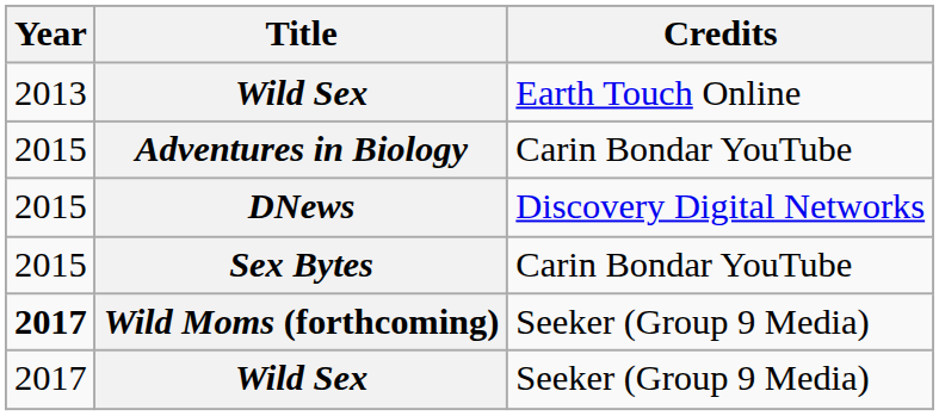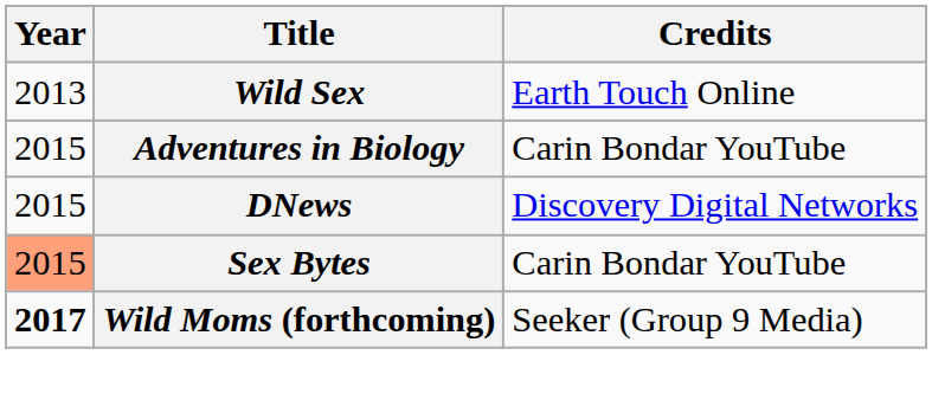 <table class="wikitable plainrowheaders sortable" style="margin-right: 0;">
 <tr>
 <th scope="col">Year</th>
 <th scope="col">Title</th>
 <th scope="col">Credits</th>
 </tr>
 <tr>
 <td>2013</td>
 <th scope="row"><em>Wild Sex </em></th>
 <td><a href='#'>Earth Touch</a> Online</td>
 </tr>
 <tr>
 <td>2015</td>
 <th scope="row"><em>Adventures in Biology</em></th>
 <td>Carin Bondar YouTube</td>
 </tr>
 <tr>
 <td>2015</td>
 <th scope="row"><em>DNews</em></th>
 <td><a href='#'>Discovery Digital Networks</a></td>
 </tr>
 <tr>
-<td>2015</td>
+<td style="background: lightsalmon;">2015</td>
 <th scope="row"><em>Sex Bytes</em></th>
 <td>Carin Bondar YouTube</td>
 </tr>
 <tr>
 <td><strong>2017</strong></td>
 <th scope="row"><em>Wild Moms</em> (forthcoming)</th>
 <td>Seeker (Group 9 Media)</td>
 </tr>
-<tr>
-<td>2017</td>
-<th scope="row"><em>Wild Sex</em></th>
-<td>Seeker (Group 9 Media)</td>
-</tr>
 </table>
